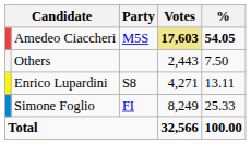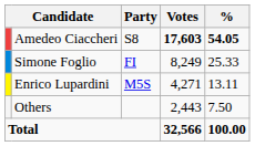 <table class="wikitable" style="font-size:95%">
 <tr style="background:#efefef;">
 <th colspan=2>Candidate</th>
 <th>Party</th>
 <th>Votes</th>
 <th>%</th>
 </tr>
 <tr>
 <td bgcolor="#EF3E3E"></td>
 <td>Amedeo Ciaccheri</td>
+<td>S8</td>
+<td align=right><strong>17,603</strong></td>
+<td><strong>54.05</strong></td>
+</tr>
+<tr>
+<td bgcolor="#0087DC"></td>
+<td>Simone Foglio</td>
+<td><a href='#'>FI</a></td>
+<td align=right>8,249</td>
+<td>25.33</td>
+</tr>
+<tr>
+<td bgcolor="#FFF500"></td>
+<td>Enrico Lupardini</td>
 <td><a href='#'>M5S</a></td>
-<td align=right style="background: khaki;"><strong>17,603</strong></td>
-<td><strong>54.05</strong></td>
+<td align=right>4,271</td>
+<td>13.11</td>
 </tr>
 <tr>
 <td bgcolor="#F5F5F5"></td>
 <td>Others</td>
 <td></td>
 <td align=right>2,443</td>
 <td>7.50</td>
 </tr>
 <tr>
-<td bgcolor="#FFF500"></td>
-<td>Enrico Lupardini</td>
-<td>S8</td>
-<td align=right>4,271</td>
-<td>13.11</td>
-</tr>
-<tr>
-<td bgcolor="#0087DC"></td>
-<td>Simone Foglio</td>
-<td><a href='#'>FI</a></td>
-<td align=right>8,249</td>
-<td>25.33</td>
-</tr>
-<tr>
 <td align="left" colspan=3><strong>Total</strong></td>
 <td align="right"><strong>32,566</strong></td>
 <td align="right"><strong>100.00</strong></td>
 </tr>
 </table>
